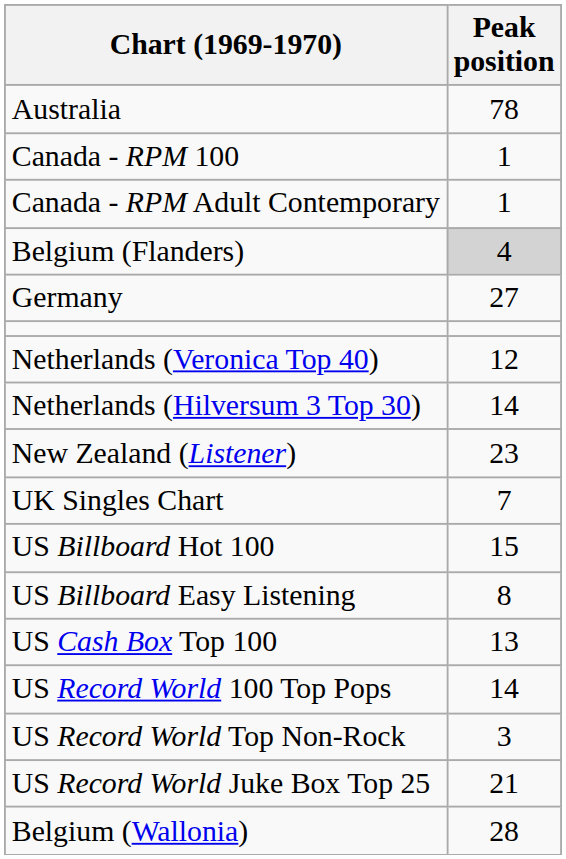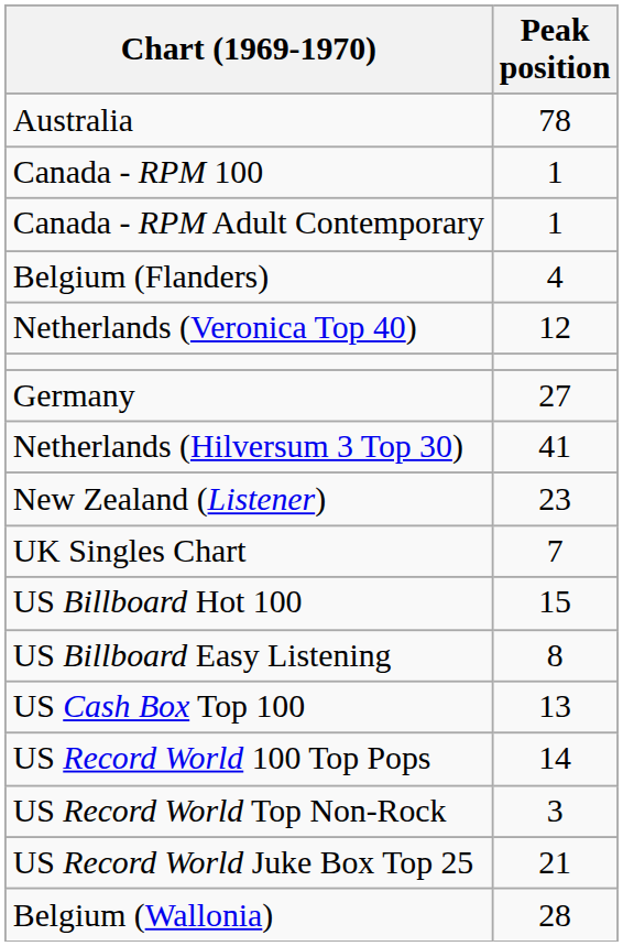 <table class="wikitable sortable">
 <tr>
 <th align="left">Chart (1969-1970)</th>
 <th style="text-align:center;">Peak<br>position</th>
 </tr>
 <tr>
 <td align="left">Australia</td>
 <td style="text-align:center;">78</td>
 </tr>
 <tr>
 <td align="left">Canada - <em>RPM</em> 100</td>
 <td style="text-align:center;">1</td>
 </tr>
 <tr>
 <td align="left">Canada - <em>RPM</em> Adult Contemporary</td>
 <td style="text-align:center;">1</td>
 </tr>
 <tr>
 <td align="left">Belgium (Flanders)</td>
-<td style="background: lightgrey; text-align:center;">4</td>
+<td style="text-align:center;">4</td>
+</tr>
+<tr>
+<td align="left">Netherlands (<a href='#'>Veronica Top 40</a>)</td>
+<td style="text-align:center;">12</td>
+</tr>
+<tr>
+<td></td>
 </tr>
 <tr>
 <td align="left">Germany</td>
 <td style="text-align:center;">27</td>
 </tr>
 <tr>
-<td></td>
-</tr>
-<tr>
-<td align="left">Netherlands (<a href='#'>Veronica Top 40</a>)</td>
-<td style="text-align:center;">12</td>
-</tr>
-<tr>
 <td align="left">Netherlands (<a href='#'>Hilversum 3 Top 30</a>)</td>
-<td style="text-align:center;">14</td>
+<td style="text-align:center;">41</td>
 </tr>
 <tr>
 <td align="left">New Zealand (<em><a href='#'>Listener</a></em>)</td>
 <td style="text-align:center;">23</td>
 </tr>
 <tr>
 <td align="left">UK Singles Chart</td>
 <td style="text-align:center;">7</td>
 </tr>
 <tr>
 <td align="left">US <em>Billboard</em> Hot 100</td>
 <td style="text-align:center;">15</td>
 </tr>
 <tr>
 <td align="left">US <em>Billboard</em> Easy Listening</td>
 <td style="text-align:center;">8</td>
 </tr>
 <tr>
 <td align="left">US <em><a href='#'>Cash Box</a></em> Top 100</td>
 <td style="text-align:center;">13</td>
 </tr>
 <tr>
 <td align="left">US <em><a href='#'>Record World</a></em> 100 Top Pops</td>
 <td style="text-align:center;">14</td>
 </tr>
 <tr>
 <td align="left">US <em>Record World</em> Top Non-Rock</td>
 <td style="text-align:center;">3</td>
 </tr>
 <tr>
 <td align="left">US <em>Record World</em> Juke Box Top 25</td>
 <td style="text-align:center;">21</td>
 </tr>
 <tr>
 <td align="left">Belgium (<a href='#'>Wallonia</a>)</td>
 <td style="text-align:center;">28</td>
 </tr>
 </table>
